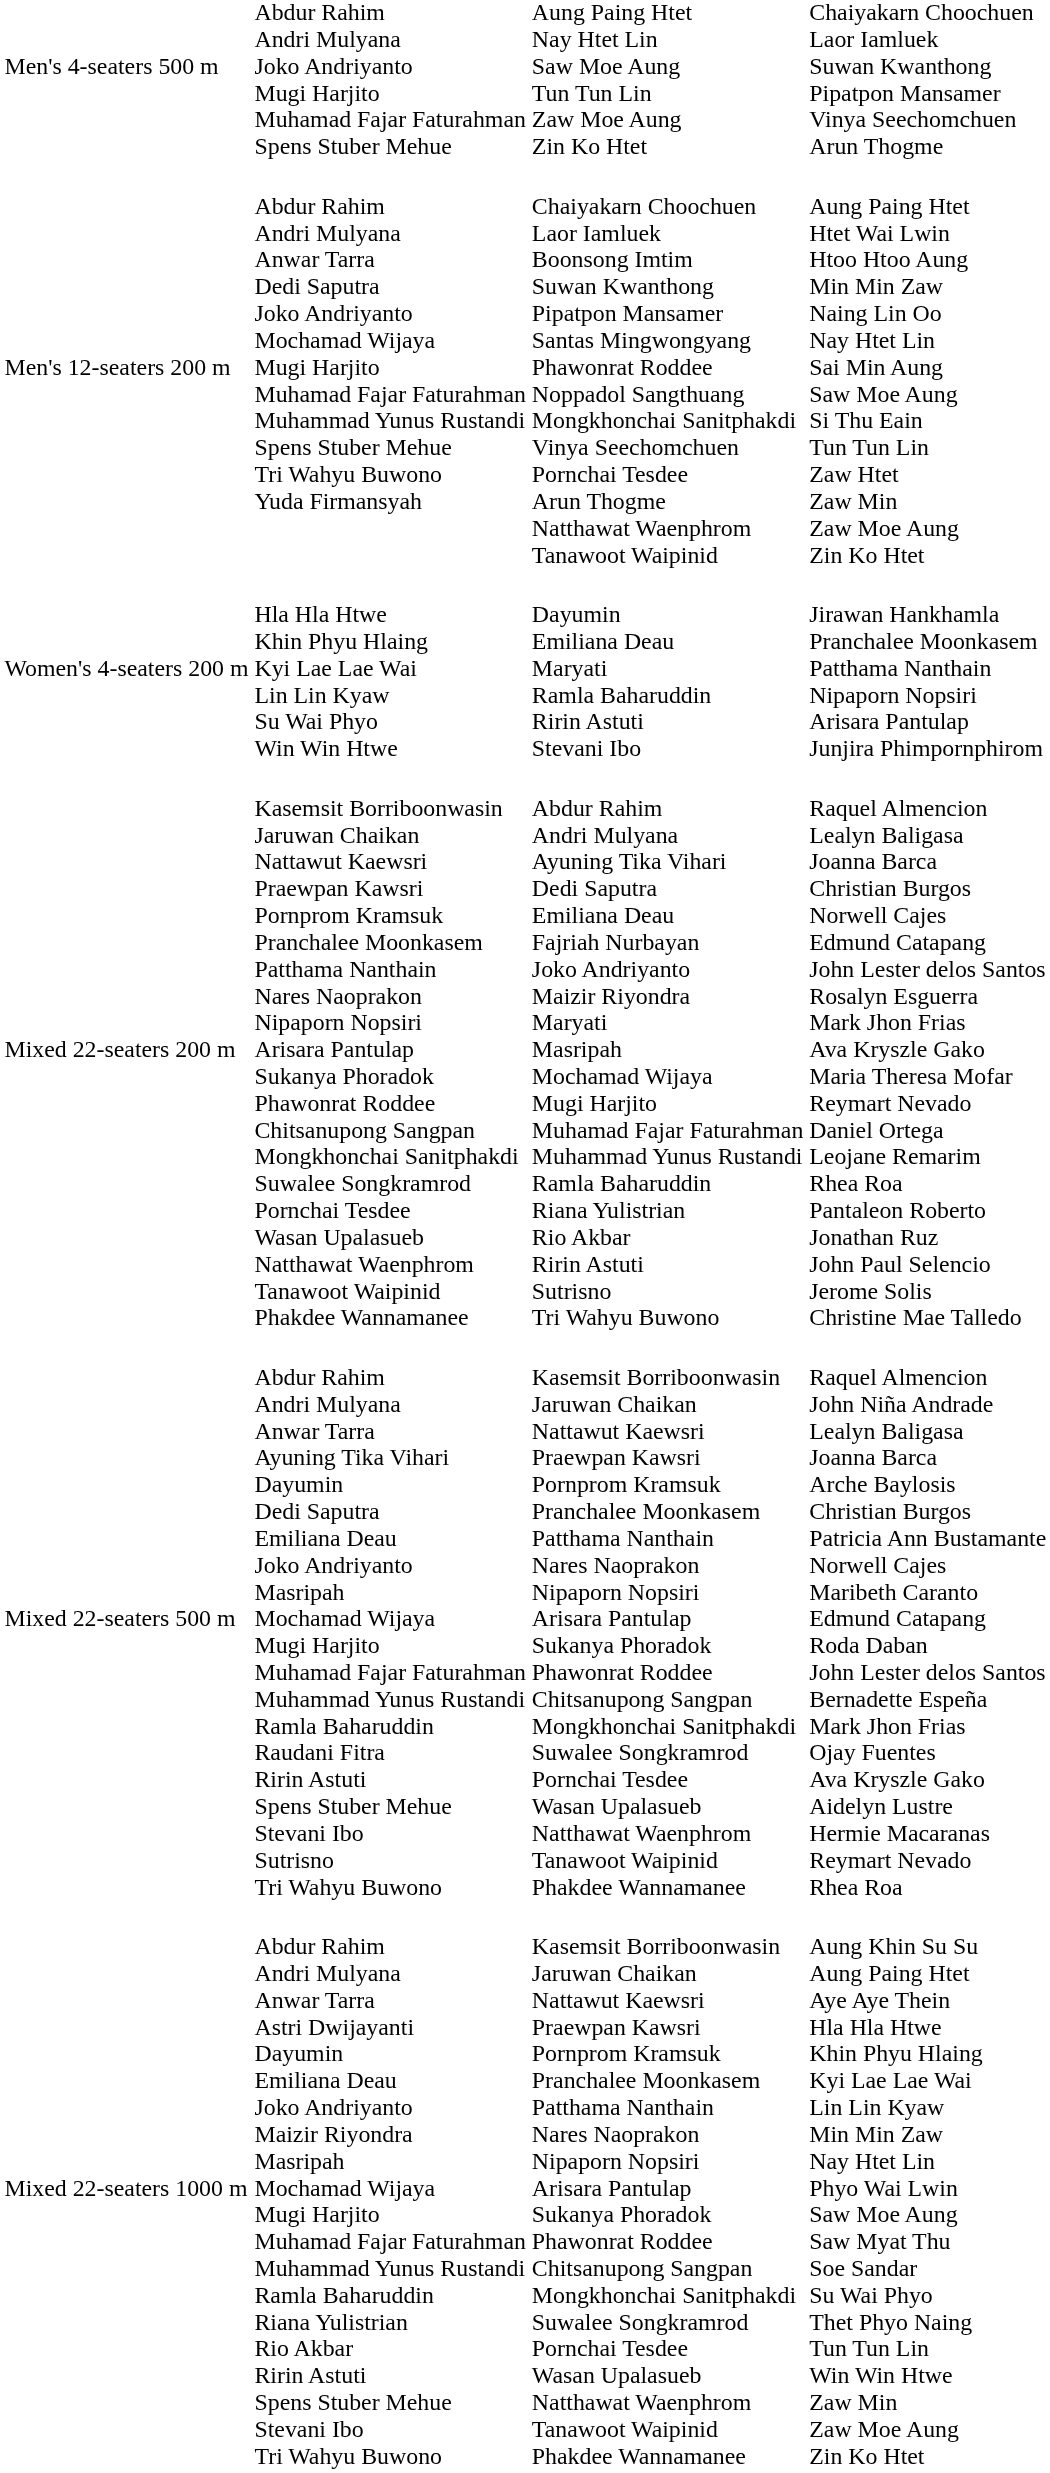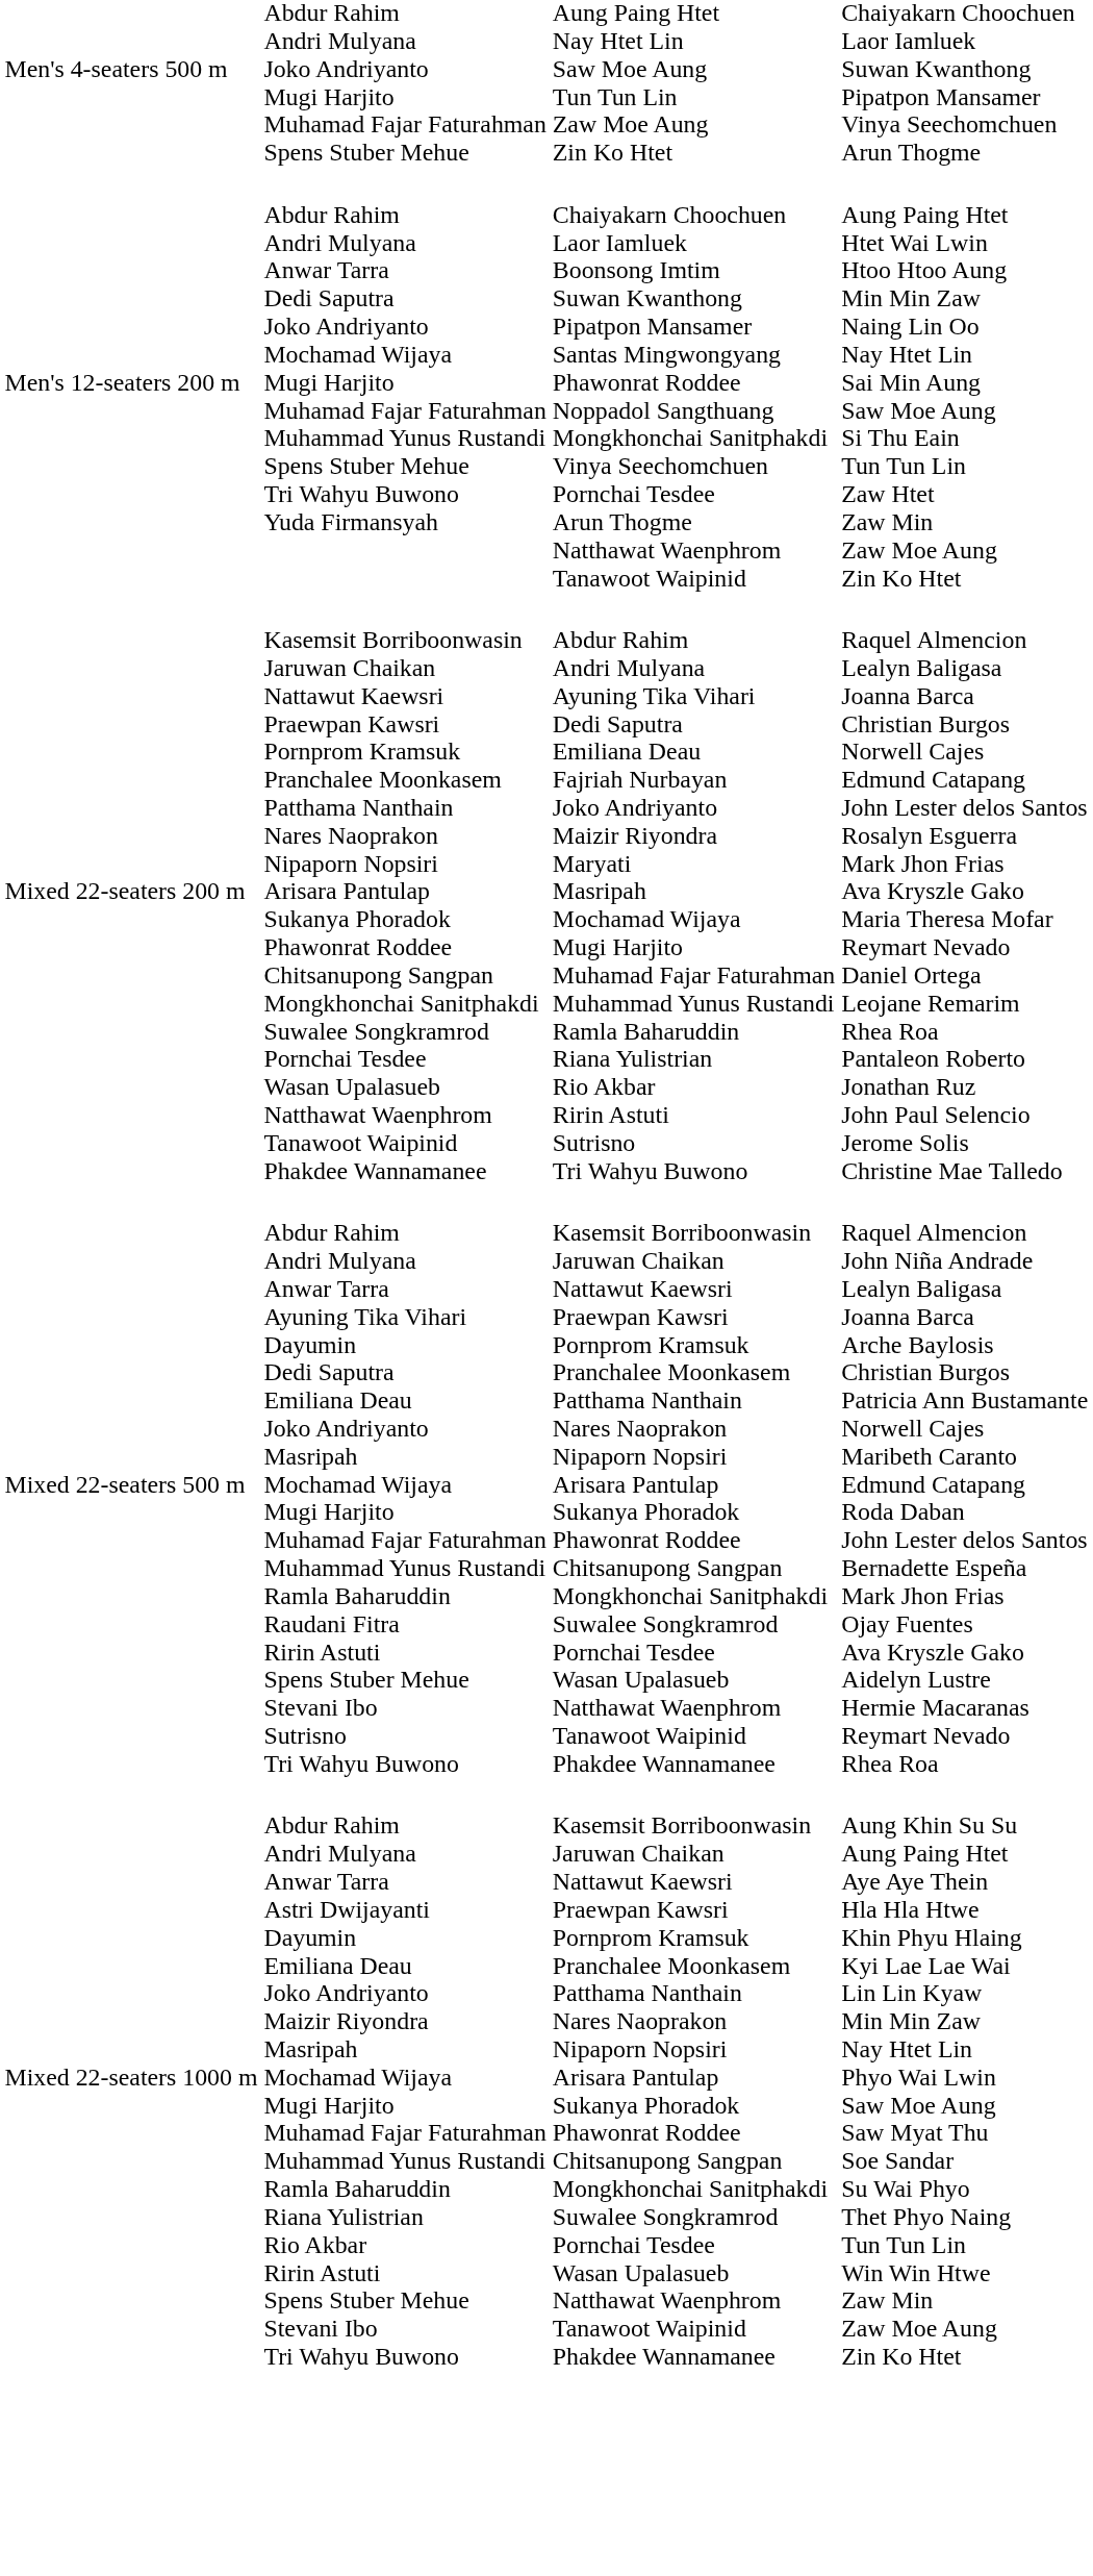 <table>
 <tr>
 <td>Men's 4-seaters 500 m</td>
 <td nowrap=true><br>Abdur Rahim<br>Andri Mulyana<br>Joko Andriyanto<br>Mugi Harjito<br>Muhamad Fajar Faturahman<br>Spens Stuber Mehue</td>
 <td><br>Aung Paing Htet<br>Nay Htet Lin<br>Saw Moe Aung<br>Tun Tun Lin<br>Zaw Moe Aung<br>Zin Ko Htet</td>
 <td><br>Chaiyakarn Choochuen<br>Laor Iamluek<br>Suwan Kwanthong<br>Pipatpon Mansamer<br>Vinya Seechomchuen<br>Arun Thogme</td>
 </tr>
 <tr>
 <td>Men's 12-seaters 200 m</td>
 <td valign=top><br>Abdur Rahim<br>Andri Mulyana<br>Anwar Tarra<br>Dedi Saputra<br>Joko Andriyanto<br>Mochamad Wijaya<br>Mugi Harjito<br>Muhamad Fajar Faturahman<br>Muhammad Yunus Rustandi<br>Spens Stuber Mehue<br>Tri Wahyu Buwono<br>Yuda Firmansyah</td>
 <td><br>Chaiyakarn Choochuen<br>Laor Iamluek<br>Boonsong Imtim<br>Suwan Kwanthong<br>Pipatpon Mansamer<br>Santas Mingwongyang<br>Phawonrat Roddee<br>Noppadol Sangthuang<br>Mongkhonchai Sanitphakdi<br>Vinya Seechomchuen<br>Pornchai Tesdee<br>Arun Thogme<br>Natthawat Waenphrom<br>Tanawoot Waipinid</td>
 <td><br>Aung Paing Htet<br>Htet Wai Lwin<br>Htoo Htoo Aung<br>Min Min Zaw<br>Naing Lin Oo<br>Nay Htet Lin<br>Sai Min Aung<br>Saw Moe Aung<br>Si Thu Eain<br>Tun Tun Lin<br>Zaw Htet<br>Zaw Min<br>Zaw Moe Aung<br>Zin Ko Htet</td>
-</tr>
-<tr>
-<td>Women's 4-seaters 200 m</td>
-<td><br>Hla Hla Htwe<br>Khin Phyu Hlaing<br>Kyi Lae Lae Wai<br>Lin Lin Kyaw<br>Su Wai Phyo<br>Win Win Htwe</td>
-<td><br>Dayumin<br>Emiliana Deau<br>Maryati<br>Ramla Baharuddin<br>Ririn Astuti<br>Stevani Ibo</td>
-<td><br>Jirawan Hankhamla<br>Pranchalee Moonkasem<br>Patthama Nanthain<br>Nipaporn Nopsiri<br>Arisara Pantulap<br>Junjira Phimpornphirom</td>
 </tr>
 <tr>
 <td>Mixed 22-seaters 200 m</td>
 <td><br>Kasemsit Borriboonwasin<br>Jaruwan Chaikan<br>Nattawut Kaewsri<br>Praewpan Kawsri<br>Pornprom Kramsuk<br>Pranchalee Moonkasem<br>Patthama Nanthain<br>Nares Naoprakon<br>Nipaporn Nopsiri<br>Arisara Pantulap<br>Sukanya Phoradok<br>Phawonrat Roddee<br>Chitsanupong Sangpan<br>Mongkhonchai Sanitphakdi<br>Suwalee Songkramrod<br>Pornchai Tesdee<br>Wasan Upalasueb<br>Natthawat Waenphrom<br>Tanawoot Waipinid<br>Phakdee Wannamanee</td>
 <td nowrap=true><br>Abdur Rahim<br>Andri Mulyana<br>Ayuning Tika Vihari<br>Dedi Saputra<br>Emiliana Deau<br>Fajriah Nurbayan<br>Joko Andriyanto<br>Maizir Riyondra<br>Maryati<br>Masripah<br>Mochamad Wijaya<br>Mugi Harjito<br>Muhamad Fajar Faturahman<br>Muhammad Yunus Rustandi<br>Ramla Baharuddin<br>Riana Yulistrian<br>Rio Akbar<br>Ririn Astuti<br>Sutrisno<br>Tri Wahyu Buwono</td>
 <td nowrap=true><br>Raquel Almencion<br>Lealyn Baligasa<br>Joanna Barca<br>Christian Burgos<br>Norwell Cajes<br>Edmund Catapang<br>John Lester delos Santos<br>Rosalyn Esguerra<br>Mark Jhon Frias<br>Ava Kryszle Gako<br>Maria Theresa Mofar<br>Reymart Nevado<br>Daniel Ortega<br>Leojane Remarim<br>Rhea Roa<br>Pantaleon Roberto<br>Jonathan Ruz<br>John Paul Selencio<br>Jerome Solis<br>Christine Mae Talledo</td>
 </tr>
 <tr>
 <td>Mixed 22-seaters 500 m</td>
 <td><br>Abdur Rahim<br>Andri Mulyana<br>Anwar Tarra<br>Ayuning Tika Vihari<br>Dayumin<br>Dedi Saputra<br>Emiliana Deau<br>Joko Andriyanto<br>Masripah<br>Mochamad Wijaya<br>Mugi Harjito<br>Muhamad Fajar Faturahman<br>Muhammad Yunus Rustandi<br>Ramla Baharuddin<br>Raudani Fitra<br>Ririn Astuti<br>Spens Stuber Mehue<br>Stevani Ibo<br>Sutrisno<br>Tri Wahyu Buwono</td>
 <td><br>Kasemsit Borriboonwasin<br>Jaruwan Chaikan<br>Nattawut Kaewsri<br>Praewpan Kawsri<br>Pornprom Kramsuk<br>Pranchalee Moonkasem<br>Patthama Nanthain<br>Nares Naoprakon<br>Nipaporn Nopsiri<br>Arisara Pantulap<br>Sukanya Phoradok<br>Phawonrat Roddee<br>Chitsanupong Sangpan<br>Mongkhonchai Sanitphakdi<br>Suwalee Songkramrod<br>Pornchai Tesdee<br>Wasan Upalasueb<br>Natthawat Waenphrom<br>Tanawoot Waipinid<br>Phakdee Wannamanee</td>
 <td><br>Raquel Almencion<br>John Niña Andrade<br>Lealyn Baligasa<br>Joanna Barca<br>Arche Baylosis<br>Christian Burgos<br>Patricia Ann Bustamante<br>Norwell Cajes<br>Maribeth Caranto<br>Edmund Catapang<br>Roda Daban<br>John Lester delos Santos<br>Bernadette Espeña<br>Mark Jhon Frias<br>Ojay Fuentes<br>Ava Kryszle Gako<br>Aidelyn Lustre<br>Hermie Macaranas<br>Reymart Nevado<br>Rhea Roa</td>
 </tr>
 <tr>
 <td>Mixed 22-seaters 1000 m</td>
 <td><br>Abdur Rahim<br>Andri Mulyana<br>Anwar Tarra<br>Astri Dwijayanti<br>Dayumin<br>Emiliana Deau<br>Joko Andriyanto<br>Maizir Riyondra<br>Masripah<br>Mochamad Wijaya<br>Mugi Harjito<br>Muhamad Fajar Faturahman<br>Muhammad Yunus Rustandi<br>Ramla Baharuddin<br>Riana Yulistrian<br>Rio Akbar<br>Ririn Astuti<br>Spens Stuber Mehue<br>Stevani Ibo<br>Tri Wahyu Buwono</td>
 <td><br>Kasemsit Borriboonwasin<br>Jaruwan Chaikan<br>Nattawut Kaewsri<br>Praewpan Kawsri<br>Pornprom Kramsuk<br>Pranchalee Moonkasem<br>Patthama Nanthain<br>Nares Naoprakon<br>Nipaporn Nopsiri<br>Arisara Pantulap<br>Sukanya Phoradok<br>Phawonrat Roddee<br>Chitsanupong Sangpan<br>Mongkhonchai Sanitphakdi<br>Suwalee Songkramrod<br>Pornchai Tesdee<br>Wasan Upalasueb<br>Natthawat Waenphrom<br>Tanawoot Waipinid<br>Phakdee Wannamanee</td>
 <td><br>Aung Khin Su Su<br>Aung Paing Htet<br>Aye Aye Thein<br>Hla Hla Htwe<br>Khin Phyu Hlaing<br>Kyi Lae Lae Wai<br>Lin Lin Kyaw<br>Min Min Zaw<br>Nay Htet Lin<br>Phyo Wai Lwin<br>Saw Moe Aung<br>Saw Myat Thu<br>Soe Sandar<br>Su Wai Phyo<br>Thet Phyo Naing<br>Tun Tun Lin<br>Win Win Htwe<br>Zaw Min<br>Zaw Moe Aung<br>Zin Ko Htet</td>
 </tr>
 </table>
